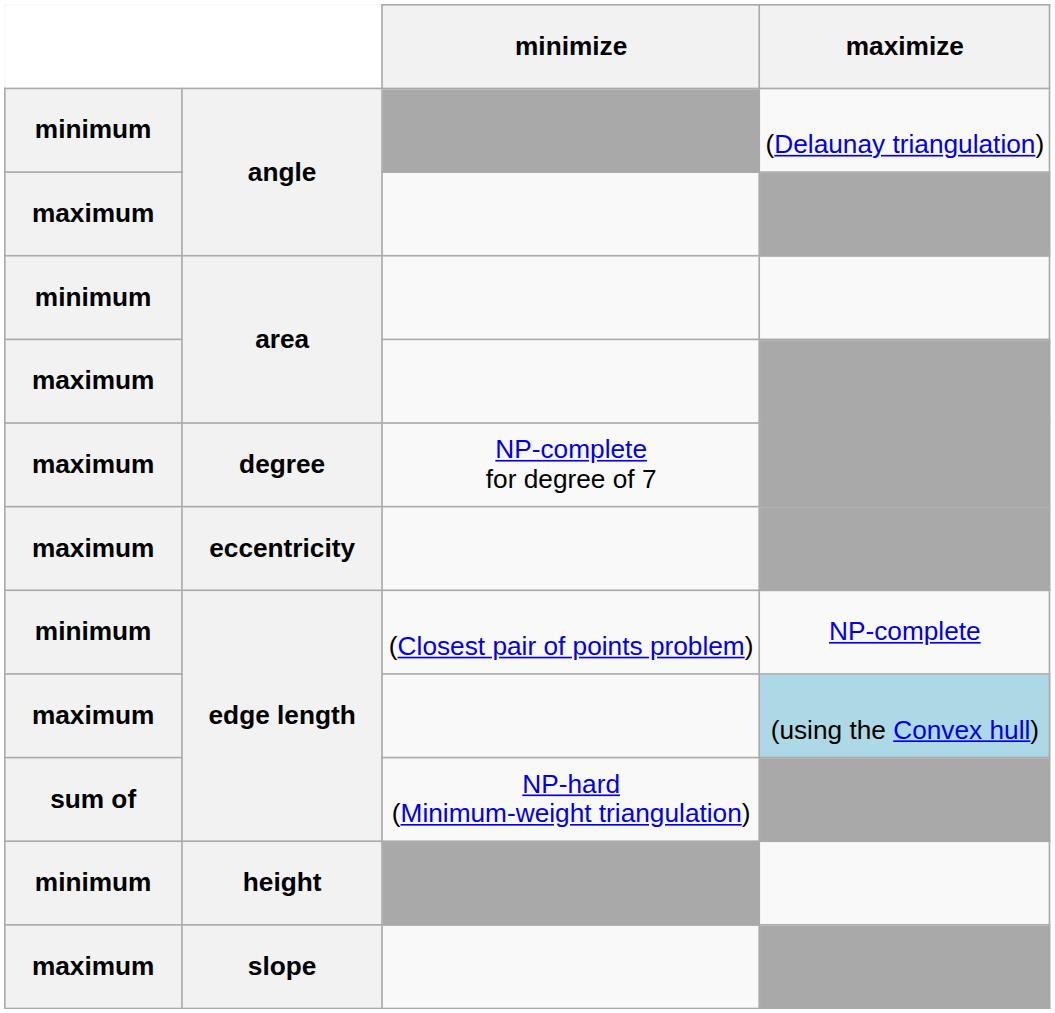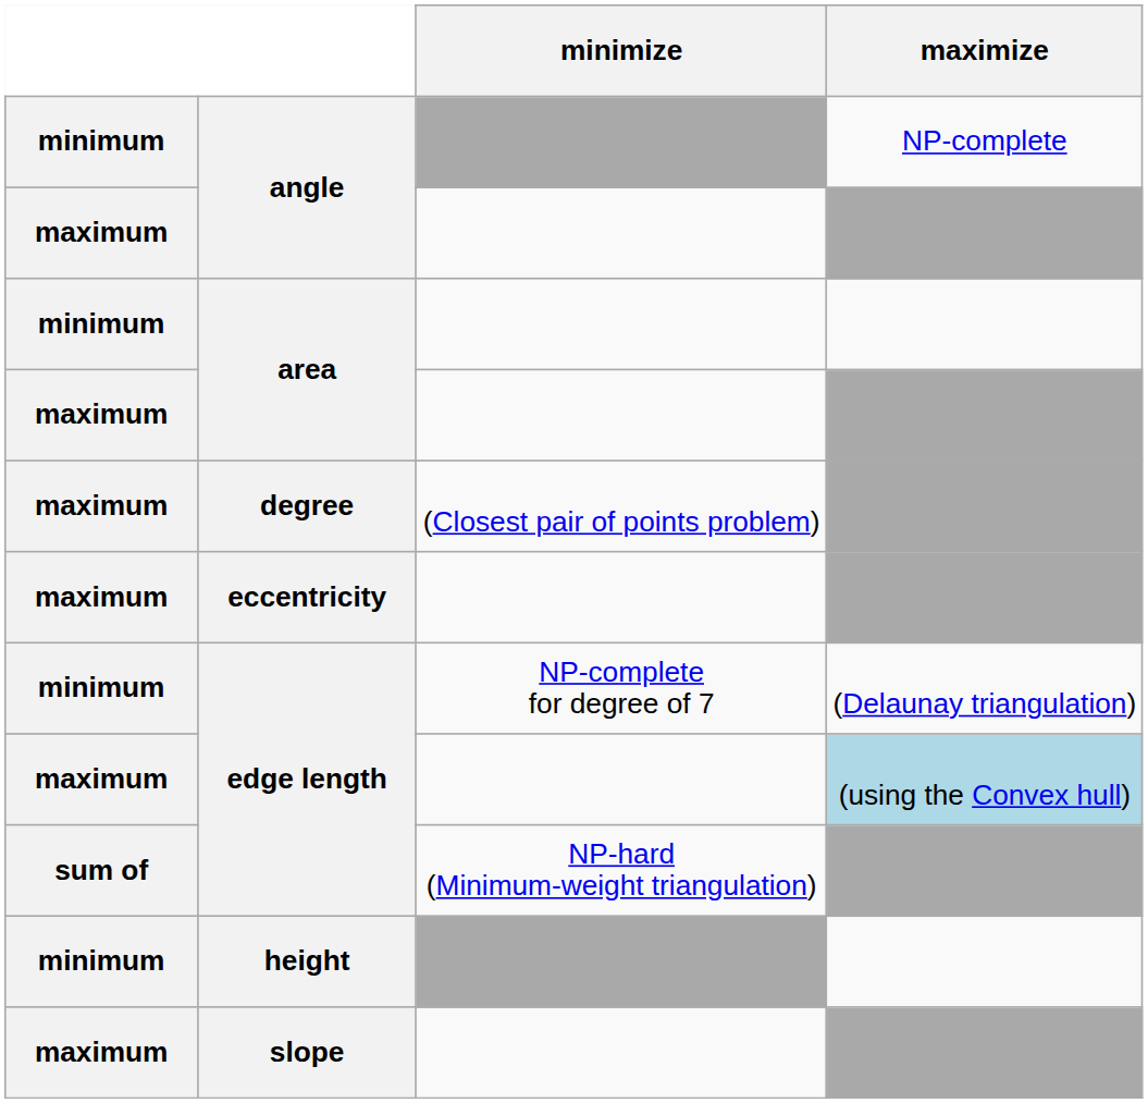 <table class="wikitable" style="border:none;text-align:center;">
 <tr>
 <th style="background:white;border:none;" colspan="2"></th>
 <th style="padding:1em;">minimize</th>
 <th style="padding:1em;">maximize</th>
 </tr>
 <tr>
 <th style="padding:1em;">minimum</th>
 <th rowspan="2" style="padding:1em;">angle</th>
 <td bgcolor="darkgray"></td>
-<td> <br> (<a href='#'>Delaunay triangulation</a>)</td>
+<td><a href='#'>NP-complete</a> </td>
 </tr>
 <tr>
 <th style="padding:1em;">maximum</th>
 <td>  </td>
 <td bgcolor="darkgray"></td>
 </tr>
 <tr>
 <th style="padding:1em;">minimum</th>
 <th rowspan="2" style="padding:1em;">area</th>
 <td> </td>
 <td> </td>
 </tr>
 <tr>
 <th style="padding:1em;">maximum</th>
 <td> </td>
 <td bgcolor="darkgray"></td>
 </tr>
 <tr>
 <th style="padding:1em;">maximum</th>
 <th rowspan="1" style="padding:1em;">degree</th>
-<td><a href='#'>NP-complete</a> <br> for degree of 7 </td>
+<td> <br> (<a href='#'>Closest pair of points problem</a>)</td>
 <td bgcolor="darkgray"></td>
 </tr>
 <tr>
 <th style="padding:1em;">maximum</th>
 <th rowspan="1" style="padding:1em;">eccentricity</th>
 <td> </td>
 <td bgcolor="darkgray"></td>
 </tr>
 <tr>
 <th style="padding:1em;">minimum</th>
 <th rowspan="3" style="padding:1em;">edge length</th>
-<td> <br> (<a href='#'>Closest pair of points problem</a>)</td>
-<td><a href='#'>NP-complete</a> </td>
+<td><a href='#'>NP-complete</a> <br> for degree of 7 </td>
+<td> <br> (<a href='#'>Delaunay triangulation</a>)</td>
 </tr>
 <tr>
 <th style="padding:1em;">maximum</th>
 <td> </td>
 <td style="background: lightblue;"> <br> (using the <a href='#'>Convex hull</a>)</td>
 </tr>
 <tr>
 <th style="padding:1em;">sum of</th>
 <td><a href='#'>NP-hard</a> <br> (<a href='#'>Minimum-weight triangulation</a>)</td>
 <td bgcolor="darkgray"></td>
 </tr>
 <tr>
 <th style="padding:1em;">minimum</th>
 <th rowspan="1" style="padding:1em;">height</th>
 <td bgcolor="darkgray"></td>
 <td> </td>
 </tr>
 <tr>
 <th style="padding:1em;">maximum</th>
 <th rowspan="1" style="padding:1em;">slope</th>
 <td> </td>
 <td bgcolor="darkgray"></td>
 </tr>
 </table>
